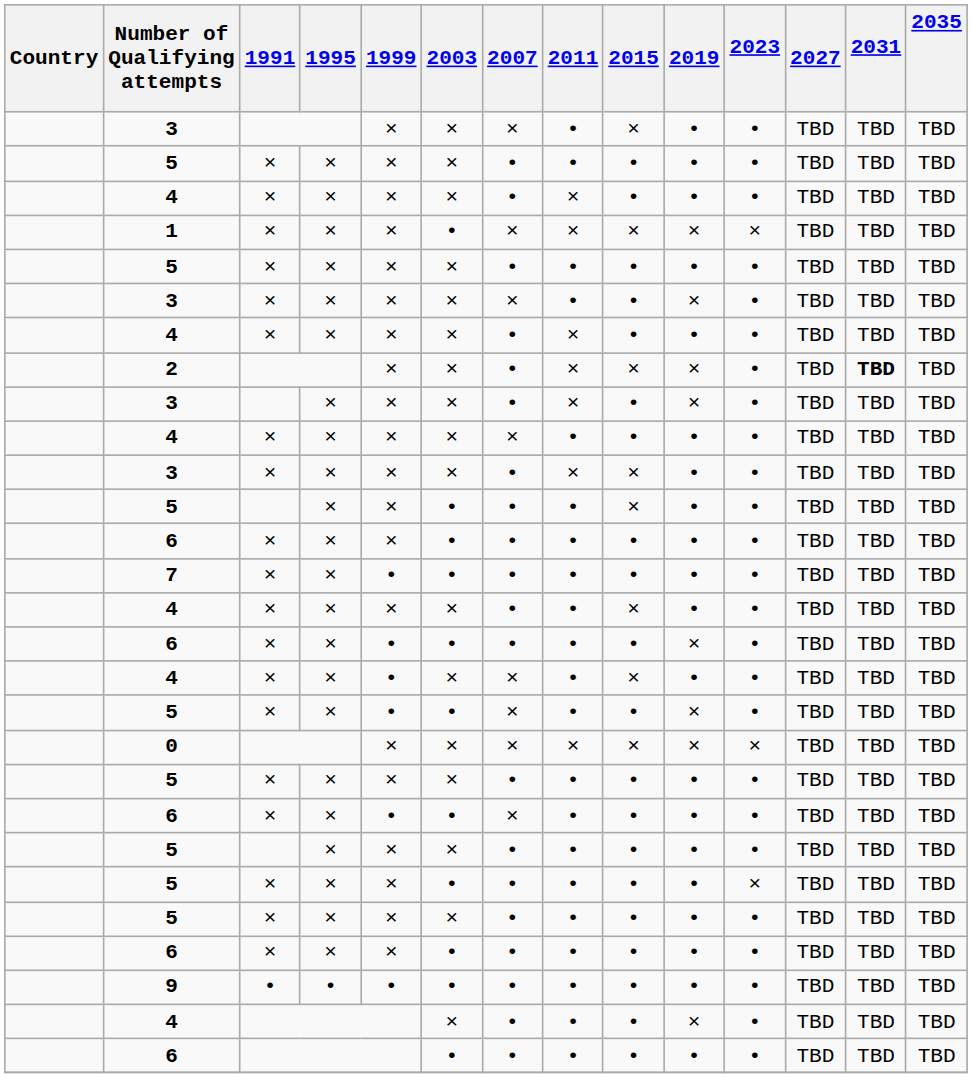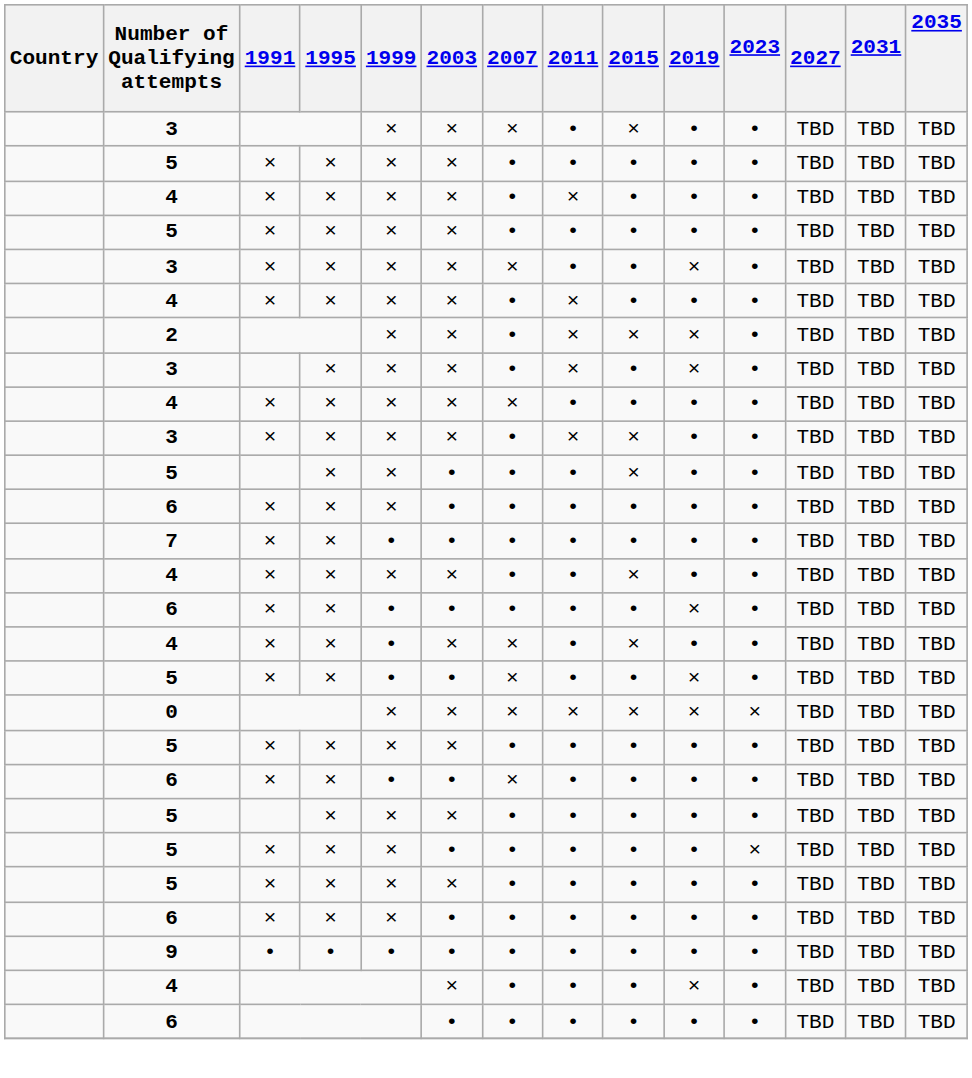 <table class="wikitable" style="text-align: center;">
 <tr>
 <th>Country</th>
 <th>Number of <br> Qualifying <br> attempts</th>
 <th><a href='#'>1991</a><br></th>
 <th><a href='#'>1995</a><br></th>
 <th><a href='#'>1999</a><br></th>
 <th><a href='#'>2003</a><br></th>
 <th><a href='#'>2007</a><br></th>
 <th><a href='#'>2011</a><br></th>
 <th><a href='#'>2015</a><br></th>
 <th><a href='#'>2019</a><br></th>
 <th><a href='#'>2023</a><br><br></th>
 <th><a href='#'>2027</a><br></th>
 <th><a href='#'>2031</a><br><br></th>
 <th><a href='#'>2035</a><br><br><br><br></th>
 </tr>
 <tr>
 <td style="text-align: left;"></td>
 <td><strong>3</strong></td>
 <td colspan=2></td>
 <td>×</td>
 <td>×</td>
 <td>×</td>
 <td>•</td>
 <td>×</td>
 <td>•</td>
 <td>•</td>
 <td>TBD</td>
 <td>TBD</td>
 <td>TBD</td>
 </tr>
 <tr>
 <td style="text-align: left;"></td>
 <td><strong>5</strong></td>
 <td>×</td>
 <td>×</td>
 <td>×</td>
 <td>×</td>
 <td>•</td>
 <td>•</td>
 <td>•</td>
 <td>•</td>
 <td>•</td>
 <td>TBD</td>
 <td>TBD</td>
 <td>TBD</td>
 </tr>
 <tr>
 <td style="text-align: left;"></td>
 <td><strong>4</strong></td>
 <td>×</td>
 <td>×</td>
 <td>×</td>
 <td>×</td>
 <td>•</td>
 <td>×</td>
 <td>•</td>
 <td>•</td>
 <td>•</td>
 <td>TBD</td>
 <td>TBD</td>
 <td>TBD</td>
 </tr>
 <tr>
 <td style="text-align: left;"></td>
-<td><strong>1</strong></td>
-<td>×</td>
-<td>×</td>
-<td>×</td>
-<td>•</td>
-<td>×</td>
-<td>×</td>
-<td>×</td>
-<td>×</td>
-<td>×</td>
-<td>TBD</td>
-<td>TBD</td>
-<td>TBD</td>
-</tr>
-<tr>
-<td style="text-align: left;"></td>
 <td><strong>5</strong></td>
 <td>×</td>
 <td>×</td>
 <td>×</td>
 <td>×</td>
 <td>•</td>
 <td>•</td>
 <td>•</td>
 <td>•</td>
 <td>•</td>
 <td>TBD</td>
 <td>TBD</td>
 <td>TBD</td>
 </tr>
 <tr>
 <td style="text-align: left;"></td>
 <td><strong>3</strong></td>
 <td>×</td>
 <td>×</td>
 <td>×</td>
 <td>×</td>
 <td>×</td>
 <td>•</td>
 <td>•</td>
 <td>×</td>
 <td>•</td>
 <td>TBD</td>
 <td>TBD</td>
 <td>TBD</td>
 </tr>
 <tr>
 <td style="text-align: left;"></td>
 <td><strong>4</strong></td>
 <td>×</td>
 <td>×</td>
 <td>×</td>
 <td>×</td>
 <td>•</td>
 <td>×</td>
 <td>•</td>
 <td>•</td>
 <td>•</td>
 <td>TBD</td>
 <td>TBD</td>
 <td>TBD</td>
 </tr>
 <tr>
 <td style="text-align: left;"></td>
 <td><strong>2</strong></td>
 <td colspan=2></td>
 <td>×</td>
 <td>×</td>
 <td>•</td>
 <td>×</td>
 <td>×</td>
 <td>×</td>
 <td>•</td>
 <td>TBD</td>
-<td><strong>TBD</strong></td>
+<td>TBD</td>
 <td>TBD</td>
 </tr>
 <tr>
 <td style="text-align: left;"></td>
 <td><strong>3</strong></td>
 <td></td>
 <td>×</td>
 <td>×</td>
 <td>×</td>
 <td>•</td>
 <td>×</td>
 <td>•</td>
 <td>×</td>
 <td>•</td>
 <td>TBD</td>
 <td>TBD</td>
 <td>TBD</td>
 </tr>
 <tr>
 <td style="text-align: left;"></td>
 <td><strong>4</strong></td>
 <td>×</td>
 <td>×</td>
 <td>×</td>
 <td>×</td>
 <td>×</td>
 <td>•</td>
 <td>•</td>
 <td>•</td>
 <td>•</td>
 <td>TBD</td>
 <td>TBD</td>
 <td>TBD</td>
 </tr>
 <tr>
 <td style="text-align: left;"></td>
 <td><strong>3</strong></td>
 <td>×</td>
 <td>×</td>
 <td>×</td>
 <td>×</td>
 <td>•</td>
 <td>×</td>
 <td>×</td>
 <td>•</td>
 <td>•</td>
 <td>TBD</td>
 <td>TBD</td>
 <td>TBD</td>
 </tr>
 <tr>
 <td style="text-align: left;"></td>
 <td><strong>5</strong></td>
 <td></td>
 <td>×</td>
 <td>×</td>
 <td>•</td>
 <td>•</td>
 <td>•</td>
 <td>×</td>
 <td>•</td>
 <td>•</td>
 <td>TBD</td>
 <td>TBD</td>
 <td>TBD</td>
 </tr>
 <tr>
 <td style="text-align: left;"></td>
 <td><strong>6</strong></td>
 <td>×</td>
 <td>×</td>
 <td>×</td>
 <td>•</td>
 <td>•</td>
 <td>•</td>
 <td>•</td>
 <td>•</td>
 <td>•</td>
 <td>TBD</td>
 <td>TBD</td>
 <td>TBD</td>
 </tr>
 <tr>
 <td style="text-align: left;"></td>
 <td><strong>7</strong></td>
 <td>×</td>
 <td>×</td>
 <td>•</td>
 <td>•</td>
 <td>•</td>
 <td>•</td>
 <td>•</td>
 <td>•</td>
 <td>•</td>
 <td>TBD</td>
 <td>TBD</td>
 <td>TBD</td>
 </tr>
 <tr>
 <td style="text-align: left;"></td>
 <td><strong>4</strong></td>
 <td>×</td>
 <td>×</td>
 <td>×</td>
 <td>×</td>
 <td>•</td>
 <td>•</td>
 <td>×</td>
 <td>•</td>
 <td>•</td>
 <td>TBD</td>
 <td>TBD</td>
 <td>TBD</td>
 </tr>
 <tr>
 <td style="text-align: left;"></td>
 <td><strong>6</strong></td>
 <td>×</td>
 <td>×</td>
 <td>•</td>
 <td>•</td>
 <td>•</td>
 <td>•</td>
 <td>•</td>
 <td>×</td>
 <td>•</td>
 <td>TBD</td>
 <td>TBD</td>
 <td>TBD</td>
 </tr>
 <tr>
 <td style="text-align: left;"></td>
 <td><strong>4</strong></td>
 <td>×</td>
 <td>×</td>
 <td>•</td>
 <td>×</td>
 <td>×</td>
 <td>•</td>
 <td>×</td>
 <td>•</td>
 <td>•</td>
 <td>TBD</td>
 <td>TBD</td>
 <td>TBD</td>
 </tr>
 <tr>
 <td style="text-align: left;"></td>
 <td><strong>5</strong></td>
 <td>×</td>
 <td>×</td>
 <td>•</td>
 <td>•</td>
 <td>×</td>
 <td>•</td>
 <td>•</td>
 <td>×</td>
 <td>•</td>
 <td>TBD</td>
 <td>TBD</td>
 <td>TBD</td>
 </tr>
 <tr>
 <td style="text-align: left;"></td>
 <td><strong>0</strong></td>
 <td colspan=2></td>
 <td>×</td>
 <td>×</td>
 <td>×</td>
 <td>×</td>
 <td>×</td>
 <td>×</td>
 <td>×</td>
 <td>TBD</td>
 <td>TBD</td>
 <td>TBD</td>
 </tr>
 <tr>
 <td style="text-align: left;"></td>
 <td><strong>5</strong></td>
 <td>×</td>
 <td>×</td>
 <td>×</td>
 <td>×</td>
 <td>•</td>
 <td>•</td>
 <td>•</td>
 <td>•</td>
 <td>•</td>
 <td>TBD</td>
 <td>TBD</td>
 <td>TBD</td>
 </tr>
 <tr>
 <td style="text-align: left;"></td>
 <td><strong>6</strong></td>
 <td>×</td>
 <td>×</td>
 <td>•</td>
 <td>•</td>
 <td>×</td>
 <td>•</td>
 <td>•</td>
 <td>•</td>
 <td>•</td>
 <td>TBD</td>
 <td>TBD</td>
 <td>TBD</td>
 </tr>
 <tr>
 <td style="text-align: left;"></td>
 <td><strong>5</strong></td>
 <td></td>
 <td>×</td>
 <td>×</td>
 <td>×</td>
 <td>•</td>
 <td>•</td>
 <td>•</td>
 <td>•</td>
 <td>•</td>
 <td>TBD</td>
 <td>TBD</td>
 <td>TBD</td>
 </tr>
 <tr>
 <td style="text-align: left;"></td>
 <td><strong>5</strong></td>
 <td>×</td>
 <td>×</td>
 <td>×</td>
 <td>•</td>
 <td>•</td>
 <td>•</td>
 <td>•</td>
 <td>•</td>
 <td>×</td>
 <td>TBD</td>
 <td>TBD</td>
 <td>TBD</td>
 </tr>
 <tr>
 <td style="text-align: left;"></td>
 <td><strong>5</strong></td>
 <td>×</td>
 <td>×</td>
 <td>×</td>
 <td>×</td>
 <td>•</td>
 <td>•</td>
 <td>•</td>
 <td>•</td>
 <td>•</td>
 <td>TBD</td>
 <td>TBD</td>
 <td>TBD</td>
 </tr>
 <tr>
 <td style="text-align: left;"></td>
 <td><strong>6</strong></td>
 <td>×</td>
 <td>×</td>
 <td>×</td>
 <td>•</td>
 <td>•</td>
 <td>•</td>
 <td>•</td>
 <td>•</td>
 <td>•</td>
 <td>TBD</td>
 <td>TBD</td>
 <td>TBD</td>
 </tr>
 <tr>
 <td style="text-align: left;"></td>
 <td><strong>9</strong></td>
 <td>•</td>
 <td>•</td>
 <td>•</td>
 <td>•</td>
 <td>•</td>
 <td>•</td>
 <td>•</td>
 <td>•</td>
 <td>•</td>
 <td>TBD</td>
 <td>TBD</td>
 <td>TBD</td>
 </tr>
 <tr>
 <td style="text-align: left;"></td>
 <td><strong>4</strong></td>
 <td colspan=3></td>
 <td>×</td>
 <td>•</td>
 <td>•</td>
 <td>•</td>
 <td>×</td>
 <td>•</td>
 <td>TBD</td>
 <td>TBD</td>
 <td>TBD</td>
 </tr>
 <tr>
 <td style="text-align: left;"></td>
 <td><strong>6</strong></td>
 <td colspan=3></td>
 <td>•</td>
 <td>•</td>
 <td>•</td>
 <td>•</td>
 <td>•</td>
 <td>•</td>
 <td>TBD</td>
 <td>TBD</td>
 <td>TBD</td>
 </tr>
 <tr>
 </tr>
 </table>
